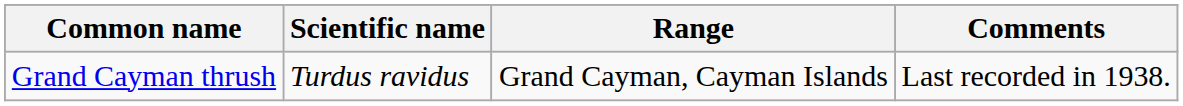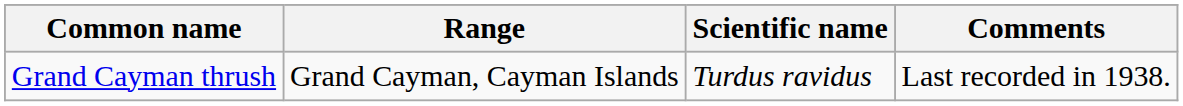 <table class="wikitable sortable">
 <tr>
 <th>Common name</th>
+<th>Range</th>
 <th>Scientific name</th>
-<th>Range</th>
 <th class="unsortable">Comments</th>
 </tr>
 <tr>
 <td><a href='#'>Grand Cayman thrush</a></td>
+<td>Grand Cayman, Cayman Islands</td>
 <td><em>Turdus ravidus</em></td>
-<td>Grand Cayman, Cayman Islands</td>
 <td>Last recorded in 1938.</td>
 </tr>
 </table>
